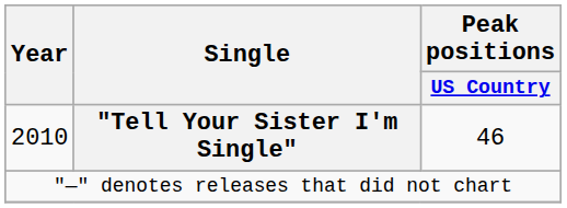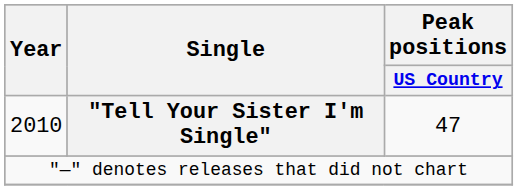 <table class="wikitable plainrowheaders" style="text-align:center;">
 <tr>
 <th rowspan="2">Year</th>
 <th rowspan="2" style="width:14em;">Single</th>
 <th colspan="1">Peak positions</th>
 </tr>
 <tr style="font-size:smaller;">
 <th width="50"><a href='#'>US Country</a></th>
 </tr>
 <tr>
 <td>2010</td>
 <th scope="row">"Tell Your Sister I'm Single"</th>
-<td>46</td>
+<td>47</td>
 </tr>
 <tr>
 <td colspan="10" style="font-size:8pt">"—" denotes releases that did not chart</td>
 </tr>
 <tr>
 </tr>
 </table>
